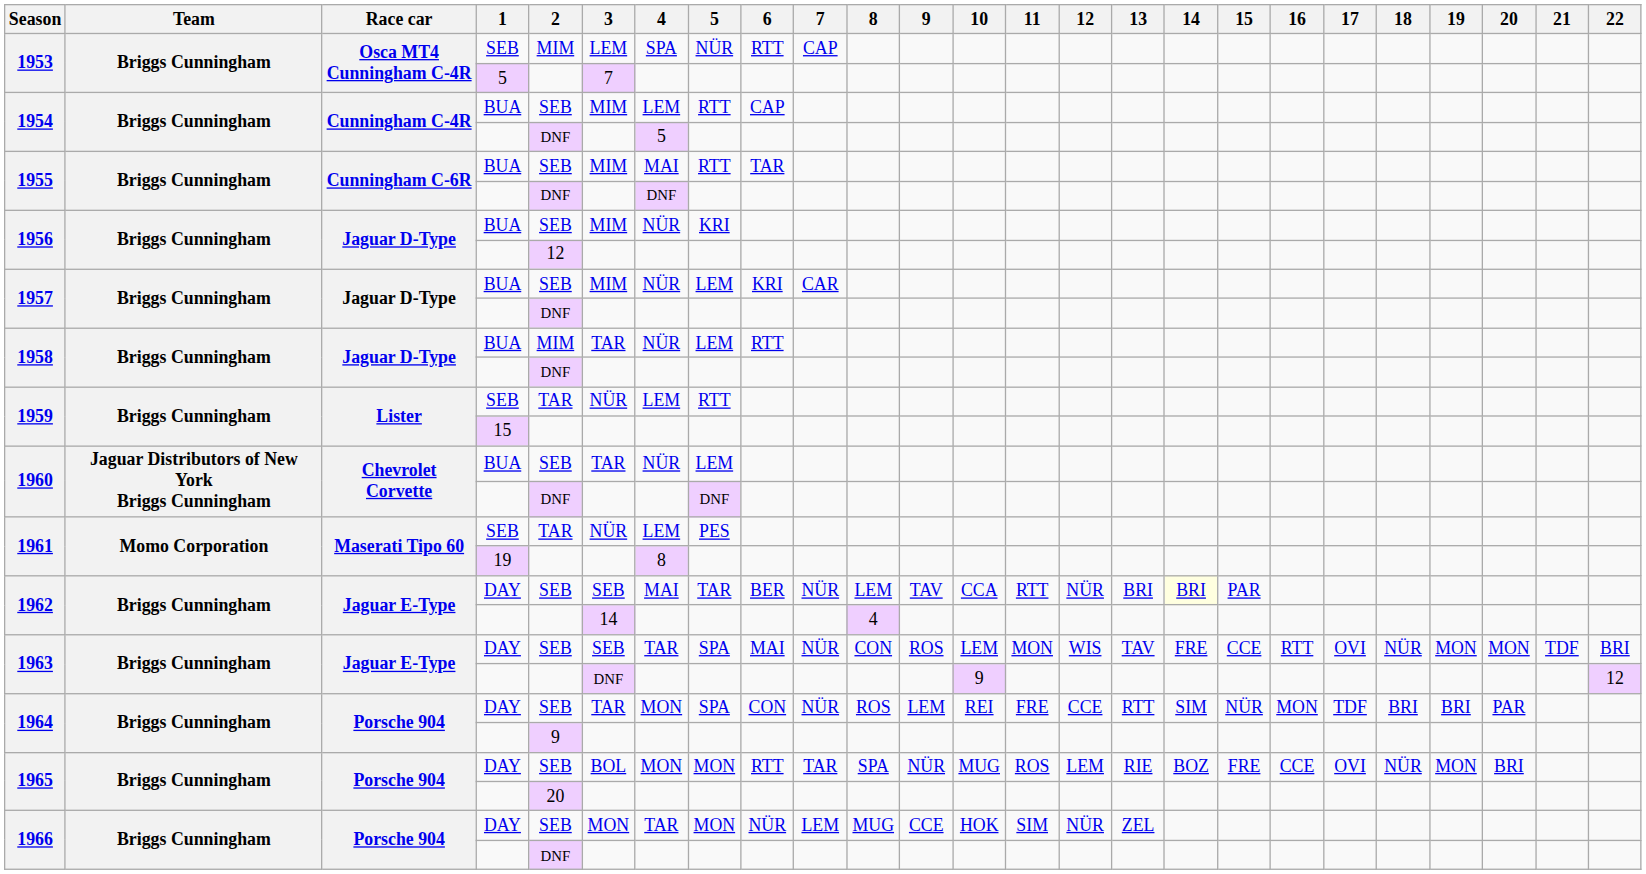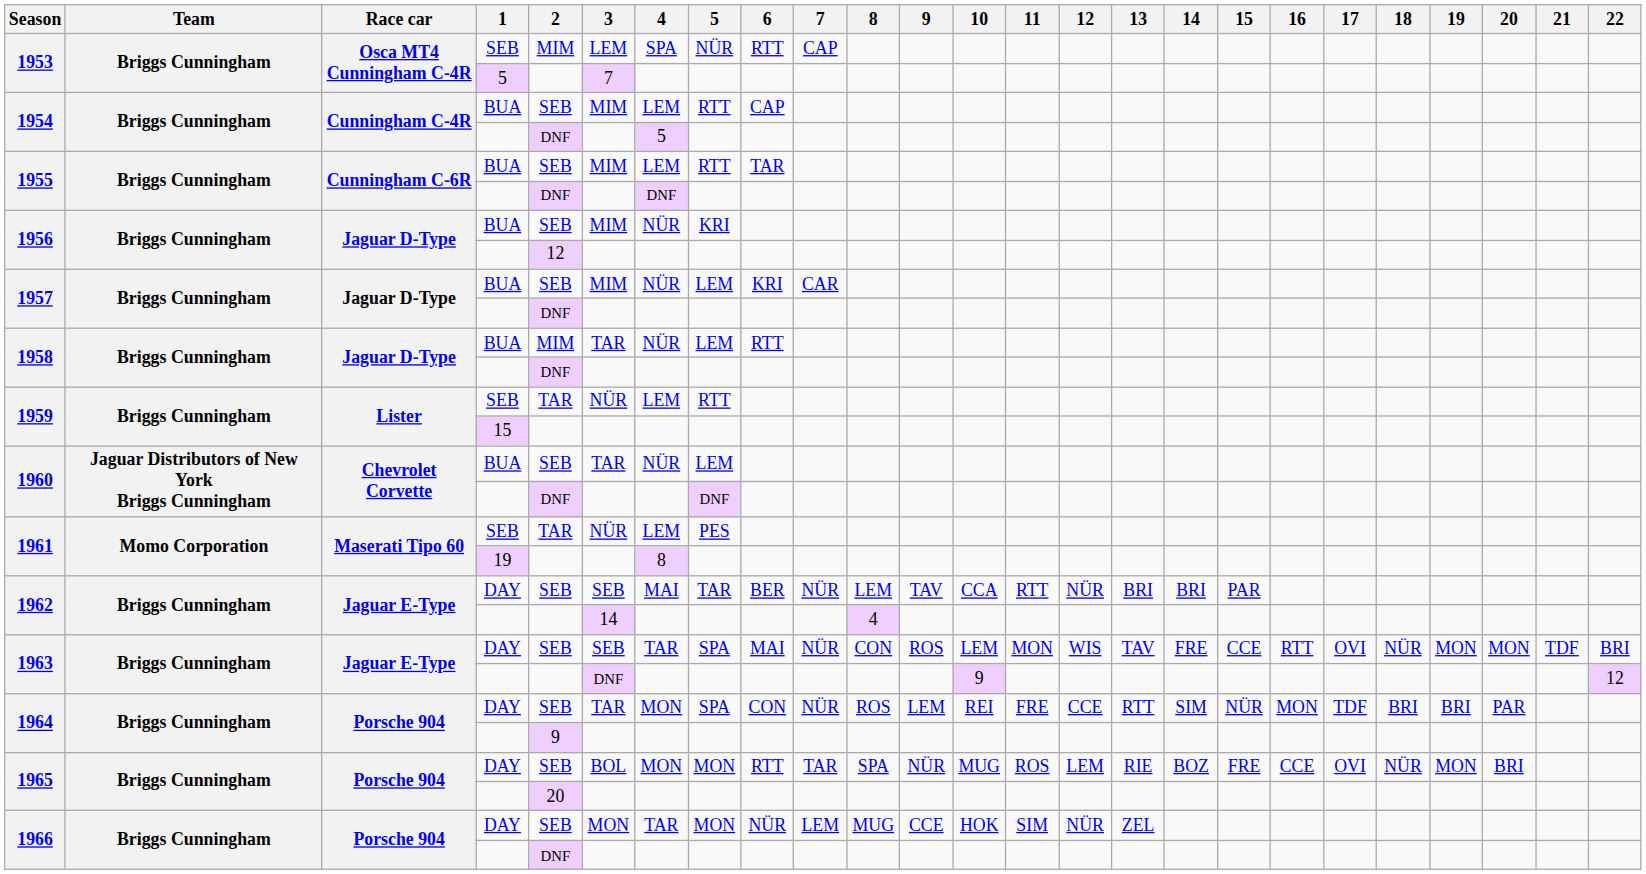 <table class="wikitable" style="text-align:center; font-size:85%;">
 <tr class="background color5">
 <th>Season</th>
 <th>Team</th>
 <th>Race car</th>
 <th style="width:2.5em">1</th>
 <th style="width:2.5em">2</th>
 <th style="width:2.5em">3</th>
 <th style="width:2.5em">4</th>
 <th style="width:2.5em">5</th>
 <th style="width:2.5em">6</th>
 <th style="width:2.5em">7</th>
 <th style="width:2.5em">8</th>
 <th style="width:2.5em">9</th>
 <th style="width:2.5em">10</th>
 <th style="width:2.5em">11</th>
 <th style="width:2.5em">12</th>
 <th style="width:2.5em">13</th>
 <th style="width:2.5em">14</th>
 <th style="width:2.5em">15</th>
 <th style="width:2.5em">16</th>
 <th style="width:2.5em">17</th>
 <th style="width:2.5em">18</th>
 <th style="width:2.5em">19</th>
 <th style="width:2.5em">20</th>
 <th style="width:2.5em">21</th>
 <th style="width:2.5em">22</th>
 </tr>
 <tr>
 <th rowspan="2"><a href='#'>1953</a></th>
 <th rowspan="2">Briggs Cunningham</th>
 <th rowspan="2"><a href='#'>Osca MT4</a><br><a href='#'>Cunningham C-4R</a></th>
 <td><a href='#'>SEB</a></td>
 <td><a href='#'>MIM</a></td>
 <td><a href='#'>LEM</a></td>
 <td><a href='#'>SPA</a></td>
 <td><a href='#'>NÜR</a></td>
 <td><a href='#'>RTT</a></td>
 <td><a href='#'>CAP</a></td>
 <td></td>
 <td></td>
 <td></td>
 <td></td>
 <td></td>
 <td></td>
 <td></td>
 <td></td>
 <td></td>
 <td></td>
 <td></td>
 <td></td>
 <td></td>
 <td></td>
 <td></td>
 </tr>
 <tr>
 <td style="background:#EFCFFF;">5</td>
 <td></td>
 <td style="background:#EFCFFF;">7</td>
 <td></td>
 <td></td>
 <td></td>
 <td></td>
 <td></td>
 <td></td>
 <td></td>
 <td></td>
 <td></td>
 <td></td>
 <td></td>
 <td></td>
 <td></td>
 <td></td>
 <td></td>
 <td></td>
 <td></td>
 <td></td>
 <td></td>
 </tr>
 <tr>
 <th rowspan="2"><a href='#'>1954</a></th>
 <th rowspan="2">Briggs Cunningham</th>
 <th rowspan="2"><a href='#'>Cunningham C-4R</a></th>
 <td><a href='#'>BUA</a></td>
 <td><a href='#'>SEB</a></td>
 <td><a href='#'>MIM</a></td>
 <td><a href='#'>LEM</a></td>
 <td><a href='#'>RTT</a></td>
 <td><a href='#'>CAP</a></td>
 <td></td>
 <td></td>
 <td></td>
 <td></td>
 <td></td>
 <td></td>
 <td></td>
 <td></td>
 <td></td>
 <td></td>
 <td></td>
 <td></td>
 <td></td>
 <td></td>
 <td></td>
 <td></td>
 </tr>
 <tr>
 <td></td>
 <td style="background:#EFCFFF;"><small>DNF</small></td>
 <td></td>
 <td style="background:#EFCFFF;">5</td>
 <td></td>
 <td></td>
 <td></td>
 <td></td>
 <td></td>
 <td></td>
 <td></td>
 <td></td>
 <td></td>
 <td></td>
 <td></td>
 <td></td>
 <td></td>
 <td></td>
 <td></td>
 <td></td>
 <td></td>
 <td></td>
 </tr>
 <tr>
 <th rowspan="2"><a href='#'>1955</a></th>
 <th rowspan="2">Briggs Cunningham</th>
 <th rowspan="2"><a href='#'>Cunningham C-6R</a></th>
 <td><a href='#'>BUA</a></td>
 <td><a href='#'>SEB</a></td>
 <td><a href='#'>MIM</a></td>
-<td><a href='#'>MAI</a></td>
+<td><a href='#'>LEM</a></td>
 <td><a href='#'>RTT</a></td>
 <td><a href='#'>TAR</a></td>
 <td></td>
 <td></td>
 <td></td>
 <td></td>
 <td></td>
 <td></td>
 <td></td>
 <td></td>
 <td></td>
 <td></td>
 <td></td>
 <td></td>
 <td></td>
 <td></td>
 <td></td>
 <td></td>
 </tr>
 <tr>
 <td></td>
 <td style="background:#EFCFFF;"><small>DNF</small></td>
 <td></td>
 <td style="background:#EFCFFF;"><small>DNF</small></td>
 <td></td>
 <td></td>
 <td></td>
 <td></td>
 <td></td>
 <td></td>
 <td></td>
 <td></td>
 <td></td>
 <td></td>
 <td></td>
 <td></td>
 <td></td>
 <td></td>
 <td></td>
 <td></td>
 <td></td>
 <td></td>
 </tr>
 <tr>
 <th rowspan="2"><a href='#'>1956</a></th>
 <th rowspan="2">Briggs Cunningham</th>
 <th rowspan="2"><a href='#'>Jaguar D-Type</a></th>
 <td><a href='#'>BUA</a></td>
 <td><a href='#'>SEB</a></td>
 <td><a href='#'>MIM</a></td>
 <td><a href='#'>NÜR</a></td>
 <td><a href='#'>KRI</a></td>
 <td></td>
 <td></td>
 <td></td>
 <td></td>
 <td></td>
 <td></td>
 <td></td>
 <td></td>
 <td></td>
 <td></td>
 <td></td>
 <td></td>
 <td></td>
 <td></td>
 <td></td>
 <td></td>
 </tr>
 <tr>
 <td></td>
 <td style="background:#EFCFFF;">12</td>
 <td></td>
 <td></td>
 <td></td>
 <td></td>
 <td></td>
 <td></td>
 <td></td>
 <td></td>
 <td></td>
 <td></td>
 <td></td>
 <td></td>
 <td></td>
 <td></td>
 <td></td>
 <td></td>
 <td></td>
 <td></td>
 <td></td>
 <td></td>
 </tr>
 <tr>
 <th rowspan="2"><a href='#'>1957</a></th>
 <th rowspan="2">Briggs Cunningham</th>
 <th rowspan="2">Jaguar D-Type</th>
 <td><a href='#'>BUA</a></td>
 <td><a href='#'>SEB</a></td>
 <td><a href='#'>MIM</a></td>
 <td><a href='#'>NÜR</a></td>
 <td><a href='#'>LEM</a></td>
 <td><a href='#'>KRI</a></td>
 <td><a href='#'>CAR</a></td>
 <td></td>
 <td></td>
 <td></td>
 <td></td>
 <td></td>
 <td></td>
 <td></td>
 <td></td>
 <td></td>
 <td></td>
 <td></td>
 <td></td>
 <td></td>
 <td></td>
 <td></td>
 </tr>
 <tr>
 <td></td>
 <td style="background:#EFCFFF;"><small>DNF</small></td>
 <td></td>
 <td></td>
 <td></td>
 <td></td>
 <td></td>
 <td></td>
 <td></td>
 <td></td>
 <td></td>
 <td></td>
 <td></td>
 <td></td>
 <td></td>
 <td></td>
 <td></td>
 <td></td>
 <td></td>
 <td></td>
 <td></td>
 <td></td>
 </tr>
 <tr>
 <th rowspan="2"><a href='#'>1958</a></th>
 <th rowspan="2">Briggs Cunningham</th>
 <th rowspan="2"><a href='#'>Jaguar D-Type</a></th>
 <td><a href='#'>BUA</a></td>
 <td><a href='#'>MIM</a></td>
 <td><a href='#'>TAR</a></td>
 <td><a href='#'>NÜR</a></td>
 <td><a href='#'>LEM</a></td>
 <td><a href='#'>RTT</a></td>
 <td></td>
 <td></td>
 <td></td>
 <td></td>
 <td></td>
 <td></td>
 <td></td>
 <td></td>
 <td></td>
 <td></td>
 <td></td>
 <td></td>
 <td></td>
 <td></td>
 <td></td>
 <td></td>
 </tr>
 <tr>
 <td></td>
 <td style="background:#EFCFFF;"><small>DNF</small></td>
 <td></td>
 <td></td>
 <td></td>
 <td></td>
 <td></td>
 <td></td>
 <td></td>
 <td></td>
 <td></td>
 <td></td>
 <td></td>
 <td></td>
 <td></td>
 <td></td>
 <td></td>
 <td></td>
 <td></td>
 <td></td>
 <td></td>
 <td></td>
 </tr>
 <tr>
 <th rowspan="2"><a href='#'>1959</a></th>
 <th rowspan="2">Briggs Cunningham</th>
 <th rowspan="2"><a href='#'>Lister</a></th>
 <td><a href='#'>SEB</a></td>
 <td><a href='#'>TAR</a></td>
 <td><a href='#'>NÜR</a></td>
 <td><a href='#'>LEM</a></td>
 <td><a href='#'>RTT</a></td>
 <td></td>
 <td></td>
 <td></td>
 <td></td>
 <td></td>
 <td></td>
 <td></td>
 <td></td>
 <td></td>
 <td></td>
 <td></td>
 <td></td>
 <td></td>
 <td></td>
 <td></td>
 <td></td>
 <td></td>
 </tr>
 <tr>
 <td style="background:#EFCFFF;">15</td>
 <td></td>
 <td></td>
 <td></td>
 <td></td>
 <td></td>
 <td></td>
 <td></td>
 <td></td>
 <td></td>
 <td></td>
 <td></td>
 <td></td>
 <td></td>
 <td></td>
 <td></td>
 <td></td>
 <td></td>
 <td></td>
 <td></td>
 <td></td>
 <td></td>
 </tr>
 <tr>
 <th rowspan="2"><a href='#'>1960</a></th>
 <th rowspan="2">Jaguar Distributors of New York<br>Briggs Cunningham</th>
 <th rowspan="2"><a href='#'>Chevrolet Corvette</a></th>
 <td><a href='#'>BUA</a></td>
 <td><a href='#'>SEB</a></td>
 <td><a href='#'>TAR</a></td>
 <td><a href='#'>NÜR</a></td>
 <td><a href='#'>LEM</a></td>
 <td></td>
 <td></td>
 <td></td>
 <td></td>
 <td></td>
 <td></td>
 <td></td>
 <td></td>
 <td></td>
 <td></td>
 <td></td>
 <td></td>
 <td></td>
 <td></td>
 <td></td>
 <td></td>
 <td></td>
 </tr>
 <tr>
 <td></td>
 <td style="background:#EFCFFF;"><small>DNF</small></td>
 <td></td>
 <td></td>
 <td style="background:#EFCFFF;"><small>DNF</small></td>
 <td></td>
 <td></td>
 <td></td>
 <td></td>
 <td></td>
 <td></td>
 <td></td>
 <td></td>
 <td></td>
 <td></td>
 <td></td>
 <td></td>
 <td></td>
 <td></td>
 <td></td>
 <td></td>
 <td></td>
 </tr>
 <tr>
 <th rowspan="2"><a href='#'>1961</a></th>
 <th rowspan="2">Momo Corporation</th>
 <th rowspan="2"><a href='#'>Maserati Tipo 60</a></th>
 <td><a href='#'>SEB</a></td>
 <td><a href='#'>TAR</a></td>
 <td><a href='#'>NÜR</a></td>
 <td><a href='#'>LEM</a></td>
 <td><a href='#'>PES</a></td>
 <td></td>
 <td></td>
 <td></td>
 <td></td>
 <td></td>
 <td></td>
 <td></td>
 <td></td>
 <td></td>
 <td></td>
 <td></td>
 <td></td>
 <td></td>
 <td></td>
 <td></td>
 <td></td>
 <td></td>
 </tr>
 <tr>
 <td style="background:#EFCFFF;">19</td>
 <td></td>
 <td></td>
 <td style="background:#EFCFFF;">8</td>
 <td></td>
 <td></td>
 <td></td>
 <td></td>
 <td></td>
 <td></td>
 <td></td>
 <td></td>
 <td></td>
 <td></td>
 <td></td>
 <td></td>
 <td></td>
 <td></td>
 <td></td>
 <td></td>
 <td></td>
 <td></td>
 </tr>
 <tr>
 <th rowspan="2"><a href='#'>1962</a></th>
 <th rowspan="2">Briggs Cunningham</th>
 <th rowspan="2"><a href='#'>Jaguar E-Type</a></th>
 <td><a href='#'>DAY</a></td>
 <td><a href='#'>SEB</a></td>
 <td><a href='#'>SEB</a></td>
 <td><a href='#'>MAI</a></td>
 <td><a href='#'>TAR</a></td>
 <td><a href='#'>BER</a></td>
 <td><a href='#'>NÜR</a></td>
 <td><a href='#'>LEM</a></td>
 <td><a href='#'>TAV</a></td>
 <td><a href='#'>CCA</a></td>
 <td><a href='#'>RTT</a></td>
 <td><a href='#'>NÜR</a></td>
 <td><a href='#'>BRI</a></td>
-<td style="background: lightyellow;"><a href='#'>BRI</a></td>
+<td><a href='#'>BRI</a></td>
 <td><a href='#'>PAR</a></td>
 <td></td>
 <td></td>
 <td></td>
 <td></td>
 <td></td>
 <td></td>
 <td></td>
 </tr>
 <tr>
 <td></td>
 <td></td>
 <td style="background:#EFCFFF;">14</td>
 <td></td>
 <td></td>
 <td></td>
 <td></td>
 <td style="background:#EFCFFF;">4</td>
 <td></td>
 <td></td>
 <td></td>
 <td></td>
 <td></td>
 <td></td>
 <td></td>
 <td></td>
 <td></td>
 <td></td>
 <td></td>
 <td></td>
 <td></td>
 <td></td>
 </tr>
 <tr>
 <th rowspan="2"><a href='#'>1963</a></th>
 <th rowspan="2">Briggs Cunningham</th>
 <th rowspan="2"><a href='#'>Jaguar E-Type</a></th>
 <td><a href='#'>DAY</a></td>
 <td><a href='#'>SEB</a></td>
 <td><a href='#'>SEB</a></td>
 <td><a href='#'>TAR</a></td>
 <td><a href='#'>SPA</a></td>
 <td><a href='#'>MAI</a></td>
 <td><a href='#'>NÜR</a></td>
 <td><a href='#'>CON</a></td>
 <td><a href='#'>ROS</a></td>
 <td><a href='#'>LEM</a></td>
 <td><a href='#'>MON</a></td>
 <td><a href='#'>WIS</a></td>
 <td><a href='#'>TAV</a></td>
 <td><a href='#'>FRE</a></td>
 <td><a href='#'>CCE</a></td>
 <td><a href='#'>RTT</a></td>
 <td><a href='#'>OVI</a></td>
 <td><a href='#'>NÜR</a></td>
 <td><a href='#'>MON</a></td>
 <td><a href='#'>MON</a></td>
 <td><a href='#'>TDF</a></td>
 <td><a href='#'>BRI</a></td>
 </tr>
 <tr>
 <td></td>
 <td></td>
 <td style="background:#EFCFFF;"><small>DNF</small></td>
 <td></td>
 <td></td>
 <td></td>
 <td></td>
 <td></td>
 <td></td>
 <td style="background:#EFCFFF;">9</td>
 <td></td>
 <td></td>
 <td></td>
 <td></td>
 <td></td>
 <td></td>
 <td></td>
 <td></td>
 <td></td>
 <td></td>
 <td></td>
 <td style="background:#EFCFFF;">12</td>
 </tr>
 <tr>
 <th rowspan="2"><a href='#'>1964</a></th>
 <th rowspan="2">Briggs Cunningham</th>
 <th rowspan="2"><a href='#'>Porsche 904</a></th>
 <td><a href='#'>DAY</a></td>
 <td><a href='#'>SEB</a></td>
 <td><a href='#'>TAR</a></td>
 <td><a href='#'>MON</a></td>
 <td><a href='#'>SPA</a></td>
 <td><a href='#'>CON</a></td>
 <td><a href='#'>NÜR</a></td>
 <td><a href='#'>ROS</a></td>
 <td><a href='#'>LEM</a></td>
 <td><a href='#'>REI</a></td>
 <td><a href='#'>FRE</a></td>
 <td><a href='#'>CCE</a></td>
 <td><a href='#'>RTT</a></td>
 <td><a href='#'>SIM</a></td>
 <td><a href='#'>NÜR</a></td>
 <td><a href='#'>MON</a></td>
 <td><a href='#'>TDF</a></td>
 <td><a href='#'>BRI</a></td>
 <td><a href='#'>BRI</a></td>
 <td><a href='#'>PAR</a></td>
 <td></td>
 <td></td>
 </tr>
 <tr>
 <td></td>
 <td style="background:#EFCFFF;">9</td>
 <td></td>
 <td></td>
 <td></td>
 <td></td>
 <td></td>
 <td></td>
 <td></td>
 <td></td>
 <td></td>
 <td></td>
 <td></td>
 <td></td>
 <td></td>
 <td></td>
 <td></td>
 <td></td>
 <td></td>
 <td></td>
 <td></td>
 <td></td>
 </tr>
 <tr>
 <th rowspan="2"><a href='#'>1965</a></th>
 <th rowspan="2">Briggs Cunningham</th>
 <th rowspan="2"><a href='#'>Porsche 904</a></th>
 <td><a href='#'>DAY</a></td>
 <td><a href='#'>SEB</a></td>
 <td><a href='#'>BOL</a></td>
 <td><a href='#'>MON</a></td>
 <td><a href='#'>MON</a></td>
 <td><a href='#'>RTT</a></td>
 <td><a href='#'>TAR</a></td>
 <td><a href='#'>SPA</a></td>
 <td><a href='#'>NÜR</a></td>
 <td><a href='#'>MUG</a></td>
 <td><a href='#'>ROS</a></td>
 <td><a href='#'>LEM</a></td>
 <td><a href='#'>RIE</a></td>
 <td><a href='#'>BOZ</a></td>
 <td><a href='#'>FRE</a></td>
 <td><a href='#'>CCE</a></td>
 <td><a href='#'>OVI</a></td>
 <td><a href='#'>NÜR</a></td>
 <td><a href='#'>MON</a></td>
 <td><a href='#'>BRI</a></td>
 <td></td>
 </tr>
 <tr>
 <td></td>
 <td style="background:#EFCFFF;">20</td>
 <td></td>
 <td></td>
 <td></td>
 <td></td>
 <td></td>
 <td></td>
 <td></td>
 <td></td>
 <td></td>
 <td></td>
 <td></td>
 <td></td>
 <td></td>
 <td></td>
 <td></td>
 <td></td>
 <td></td>
 <td></td>
 <td></td>
 <td></td>
 </tr>
 <tr>
 <th rowspan="2"><a href='#'>1966</a></th>
 <th rowspan="2">Briggs Cunningham</th>
 <th rowspan="2"><a href='#'>Porsche 904</a></th>
 <td><a href='#'>DAY</a></td>
 <td><a href='#'>SEB</a></td>
 <td><a href='#'>MON</a></td>
 <td><a href='#'>TAR</a></td>
 <td><a href='#'>MON</a></td>
 <td><a href='#'>NÜR</a></td>
 <td><a href='#'>LEM</a></td>
 <td><a href='#'>MUG</a></td>
 <td><a href='#'>CCE</a></td>
 <td><a href='#'>HOK</a></td>
 <td><a href='#'>SIM</a></td>
 <td><a href='#'>NÜR</a></td>
 <td><a href='#'>ZEL</a></td>
 <td></td>
 <td></td>
 <td></td>
 <td></td>
 <td></td>
 <td></td>
 <td></td>
 <td></td>
 </tr>
 <tr>
 <td></td>
 <td style="background:#EFCFFF;"><small>DNF</small></td>
 <td></td>
 <td></td>
 <td></td>
 <td></td>
 <td></td>
 <td></td>
 <td></td>
 <td></td>
 <td></td>
 <td></td>
 <td></td>
 <td></td>
 <td></td>
 <td></td>
 <td></td>
 <td></td>
 <td></td>
 <td></td>
 <td></td>
 <td></td>
 </tr>
 </table>
